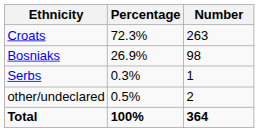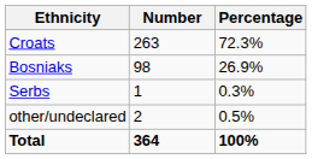 <table class="wikitable">
 <tr>
 <th width="100px">Ethnicity</th>
+<th width="80px">Number</th>
 <th width="80px">Percentage</th>
-<th width="80px">Number</th>
 </tr>
 <tr>
 <td><a href='#'>Croats</a></td>
+<td>263</td>
 <td>72.3%</td>
-<td>263</td>
 </tr>
 <tr>
 <td><a href='#'>Bosniaks</a></td>
+<td>98</td>
 <td>26.9%</td>
-<td>98</td>
 </tr>
 <tr>
 <td><a href='#'>Serbs</a></td>
+<td>1</td>
 <td>0.3%</td>
-<td>1</td>
 </tr>
 <tr>
 <td>other/undeclared</td>
+<td>2</td>
 <td>0.5%</td>
-<td>2</td>
 </tr>
 <tr>
 <td><strong>Total</strong></td>
+<td><strong>364</strong></td>
 <td><strong>100%</strong></td>
-<td><strong>364</strong></td>
 </tr>
 </table>
